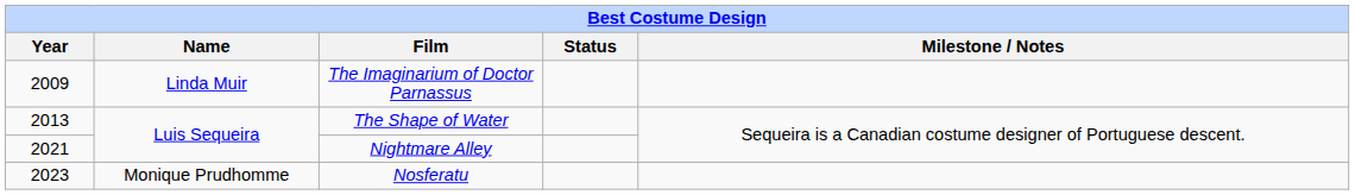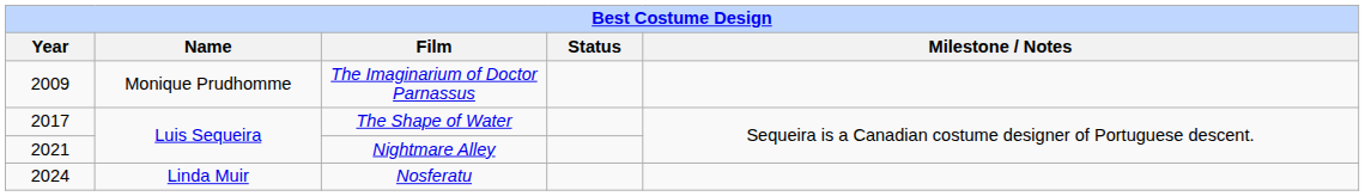 <table class="wikitable" style="text-align: center">
 <tr style="background:#bfd7ff;">
 <td colspan="5" style="text-align:center;"><strong><a href='#'>Best Costume Design</a></strong></td>
 </tr>
 <tr style="background:#ebf5ff;">
 <th style="width:075px;">Year</th>
 <th style="width:200px;">Name</th>
 <th style="width:200px;">Film</th>
 <th style="width:080px;">Status</th>
 <th style="width:650px;">Milestone / Notes</th>
 </tr>
 <tr>
 <td>2009</td>
-<td><a href='#'>Linda Muir</a></td>
+<td>Monique Prudhomme</td>
 <td><em><a href='#'>The Imaginarium of Doctor Parnassus</a></em></td>
 <td></td>
 <td></td>
 </tr>
 <tr>
-<td>2013</td>
+<td>2017</td>
 <td rowspan="2"><a href='#'>Luis Sequeira</a></td>
 <td><em><a href='#'>The Shape of Water</a></em></td>
 <td></td>
 <td rowspan="2">Sequeira is a Canadian costume designer of Portuguese descent.</td>
 </tr>
 <tr>
 <td>2021</td>
 <td><em><a href='#'>Nightmare Alley</a></em></td>
 <td></td>
 </tr>
 <tr>
-<td>2023</td>
-<td>Monique Prudhomme</td>
+<td>2024</td>
+<td><a href='#'>Linda Muir</a></td>
 <td><em><a href='#'>Nosferatu</a></em></td>
 <td></td>
 <td></td>
 </tr>
 </table>
